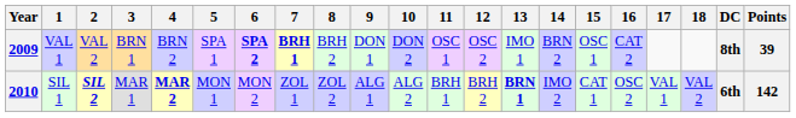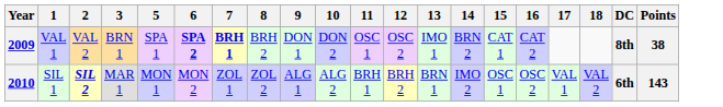 <table class="wikitable" style="text-align:center; font-size:90%">
 <tr>
 <th>Year</th>
 <th>1</th>
 <th>2</th>
 <th>3</th>
-<th>4</th>
 <th>5</th>
 <th>6</th>
 <th>7</th>
 <th>8</th>
 <th>9</th>
 <th>10</th>
 <th>11</th>
 <th>12</th>
 <th>13</th>
 <th>14</th>
 <th>15</th>
 <th>16</th>
 <th>17</th>
 <th>18</th>
 <th>DC</th>
 <th>Points</th>
 </tr>
 <tr>
 <th><a href='#'>2009</a></th>
 <td style="background:#CFCFFF;"><a href='#'>VAL<br>1</a><br></td>
 <td style="background:#FFDF9F;"><a href='#'>VAL<br>2</a><br></td>
 <td style="background:#FFDF9F;"><a href='#'>BRN<br>1</a><br></td>
-<td style="background:#CFCFFF;"><a href='#'>BRN<br>2</a><br></td>
 <td style="background:#EFCFFF;"><a href='#'>SPA<br>1</a><br></td>
 <td style="background:#EFCFFF;"><strong><a href='#'>SPA<br>2</a><br></strong></td>
 <td style="background:#FFFFBF;"><strong><a href='#'>BRH<br>1</a></strong><br></td>
 <td style="background:#DFFFDF;"><a href='#'>BRH<br>2</a><br></td>
 <td style="background:#DFFFDF;"><a href='#'>DON<br>1</a><br></td>
 <td style="background:#CFCFFF;"><a href='#'>DON<br>2</a><br></td>
 <td style="background:#EFCFFF;"><a href='#'>OSC<br>1</a><br></td>
 <td style="background:#EFCFFF;"><a href='#'>OSC<br>2</a><br></td>
 <td style="background:#DFFFDF;"><a href='#'>IMO<br>1</a><br></td>
 <td style="background:#CFCFFF;"><a href='#'>BRN<br>2</a><br></td>
-<td style="background:#DFFFDF;"><a href='#'>OSC<br>1</a><br></td>
+<td style="background:#DFFFDF;"><a href='#'>CAT<br>1</a><br></td>
 <td style="background:#CFCFFF;"><a href='#'>CAT<br>2</a><br></td>
 <td></td>
 <td></td>
 <th>8th</th>
-<th>39</th>
+<th>38</th>
 </tr>
 <tr>
 <th><a href='#'>2010</a></th>
 <td style="background:#DFFFDF;"><a href='#'>SIL<br>1</a><br></td>
 <td style="background:#FFFFBF;"><strong><em><a href='#'>SIL<br>2</a></em></strong><br></td>
 <td style="background:#DFDFDF;"><a href='#'>MAR<br>1</a><br></td>
-<td style="background:#FFFFBF;"><strong><a href='#'>MAR<br>2</a></strong><br></td>
 <td style="background:#CFCFFF;"><a href='#'>MON<br>1</a><br></td>
 <td style="background:#EFCFFF;"><a href='#'>MON<br>2</a><br></td>
 <td style="background:#CFCFFF;"><a href='#'>ZOL<br>1</a><br></td>
 <td style="background:#CFCFFF;"><a href='#'>ZOL<br>2</a><br></td>
 <td style="background:#CFCFFF;"><a href='#'>ALG<br>1</a><br></td>
 <td style="background:#DFFFDF;"><a href='#'>ALG<br>2</a><br></td>
 <td style="background:#DFFFDF;"><a href='#'>BRH<br>1</a><br></td>
 <td style="background:#FFFFBF;"><a href='#'>BRH<br>2</a><br></td>
-<td style="background:#DFFFDF;"><strong><a href='#'>BRN<br>1</a><br></strong></td>
+<td style="background:#DFFFDF;"><a href='#'>BRN<br>1</a><br></td>
 <td style="background:#CFCFFF;"><a href='#'>IMO<br>2</a><br></td>
-<td style="background:#DFFFDF;"><a href='#'>CAT<br>1</a><br></td>
+<td style="background:#DFFFDF;"><a href='#'>OSC<br>1</a><br></td>
 <td style="background:#DFFFDF;"><a href='#'>OSC<br>2</a><br></td>
 <td style="background:#DFFFDF;"><a href='#'>VAL<br>1</a><br></td>
 <td style="background:#CFCFFF;"><a href='#'>VAL<br>2</a><br></td>
 <th>6th</th>
-<th>142</th>
+<th>143</th>
 </tr>
 </table>
